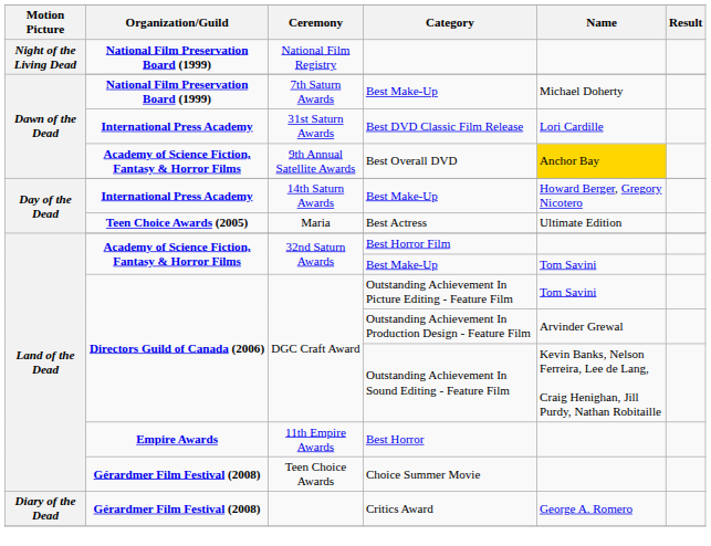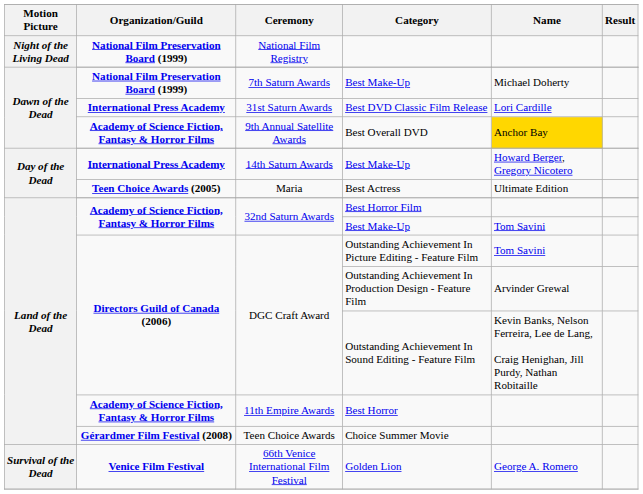 <table class="wikitable" style="font-size:95%;" ;>
 <tr>
 </tr>
 <tr>
 <th>Motion Picture</th>
 <th>Organization/Guild</th>
 <th>Ceremony</th>
 <th>Category</th>
 <th>Name</th>
 <th>Result</th>
 </tr>
 <tr>
 <th style="text-align: center;"><em>Night of the Living Dead</em></th>
 <td style="text-align: center;"><strong><a href='#'>National Film Preservation Board</a> (1999)</strong></td>
 <td style="text-align: center;"><a href='#'>National Film Registry</a></td>
 <td></td>
 <td></td>
 <td></td>
 </tr>
 <tr>
 <th rowspan=4 style="text-align: center;"><em>Dawn of the Dead</em></th>
 </tr>
 <tr>
 <td style="text-align: center;"><strong><a href='#'>National Film Preservation Board</a> (1999)</strong></td>
 <td style="text-align: center;"><a href='#'>7th Saturn Awards</a></td>
 <td><a href='#'>Best Make-Up</a></td>
 <td>Michael Doherty</td>
 <td></td>
 </tr>
 <tr>
 <td style="text-align: center;"><strong><a href='#'>International Press Academy</a></strong></td>
 <td style="text-align: center;"><a href='#'>31st Saturn Awards</a></td>
 <td><a href='#'>Best DVD Classic Film Release</a></td>
 <td><a href='#'>Lori Cardille</a></td>
 <td></td>
 </tr>
 <tr>
 <td style="text-align: center;"><strong><a href='#'>Academy of Science Fiction, Fantasy & Horror Films</a></strong></td>
 <td style="text-align: center;"><a href='#'>9th Annual Satellite Awards</a></td>
 <td>Best Overall DVD</td>
 <td style="background: gold;">Anchor Bay</td>
 <td></td>
 </tr>
 <tr>
 <th rowspan=3 style="text-align: center;"><em>Day of the Dead</em></th>
 </tr>
 <tr>
 <td style="text-align: center;"><strong><a href='#'>International Press Academy</a></strong></td>
 <td style="text-align: center;"><a href='#'>14th Saturn Awards</a></td>
 <td><a href='#'>Best Make-Up</a></td>
 <td><a href='#'>Howard Berger</a>, <a href='#'>Gregory Nicotero</a></td>
 <td></td>
 </tr>
 <tr>
 <td style="text-align: center;"><strong><a href='#'>Teen Choice Awards</a> (2005)</strong></td>
 <td style="text-align: center;">Maria</td>
 <td>Best Actress</td>
 <td>Ultimate Edition</td>
 <td></td>
 </tr>
 <tr>
 <th rowspan=8 style="text-align: center;"><em>Land of the Dead</em></th>
 </tr>
 <tr>
 <td rowspan=2 style="text-align: center;"><strong><a href='#'>Academy of Science Fiction, Fantasy & Horror Films</a></strong></td>
 <td rowspan=2 style="text-align: center;"><a href='#'>32nd Saturn Awards</a></td>
 <td><a href='#'>Best Horror Film</a></td>
 <td></td>
 <td></td>
 </tr>
 <tr>
 <td><a href='#'>Best Make-Up</a></td>
 <td><a href='#'>Tom Savini</a></td>
 <td></td>
 </tr>
 <tr>
 <td rowspan=3 style="text-align: center;"><strong><a href='#'>Directors Guild of Canada</a> (2006)</strong></td>
 <td rowspan=3 style="text-align: center;">DGC Craft Award</td>
 <td>Outstanding Achievement In Picture Editing - Feature Film</td>
 <td><a href='#'>Tom Savini</a></td>
 <td></td>
 </tr>
 <tr>
 <td>Outstanding Achievement In Production Design - Feature Film</td>
 <td>Arvinder Grewal</td>
 <td></td>
 </tr>
 <tr>
 <td>Outstanding Achievement In Sound Editing - Feature Film</td>
 <td>Kevin Banks, Nelson Ferreira, Lee de Lang,<br><br>Craig Henighan, Jill Purdy, Nathan Robitaille</td>
 <td></td>
 </tr>
 <tr>
-<td style="text-align: center;"><strong><a href='#'>Empire Awards</a></strong></td>
+<td style="text-align: center;"><strong><a href='#'>Academy of Science Fiction, Fantasy & Horror Films</a></strong></td>
 <td style="text-align: center;"><a href='#'>11th Empire Awards</a></td>
 <td><a href='#'>Best Horror</a></td>
 <td></td>
 <td></td>
 </tr>
 <tr>
 <td style="text-align: center;"><strong><a href='#'>Gérardmer Film Festival</a> (2008)</strong></td>
 <td style="text-align: center;">Teen Choice Awards</td>
 <td>Choice Summer Movie</td>
 <td></td>
 <td></td>
 </tr>
 <tr>
-<th style="text-align: center;"><em>Diary of the Dead</em></th>
-<td style="text-align: center;"><strong><a href='#'>Gérardmer Film Festival</a> (2008)</strong></td>
-<td style="text-align: center;"></td>
-<td>Critics Award</td>
+<th style="text-align: center;"><em>Survival of the Dead</em></th>
+<td style="text-align: center;"><strong><a href='#'>Venice Film Festival</a></strong></td>
+<td style="text-align: center;"><a href='#'>66th Venice International Film Festival</a></td>
+<td><a href='#'>Golden Lion</a></td>
 <td><a href='#'>George A. Romero</a></td>
 <td></td>
 </tr>
 <tr>
 </tr>
 </table>
